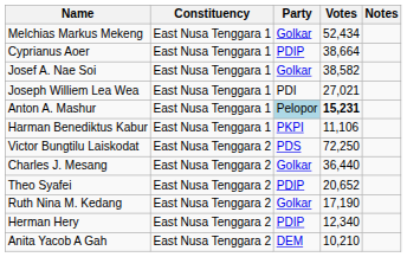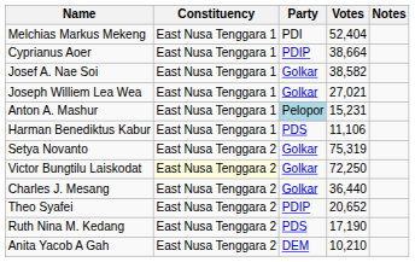 <table class="wikitable sortable">
 <tr>
 <th>Name</th>
 <th>Constituency</th>
 <th>Party</th>
 <th>Votes</th>
 <th>Notes</th>
 </tr>
 <tr>
 <td>Melchias Markus Mekeng</td>
 <td>East Nusa Tenggara 1</td>
-<td><a href='#'>Golkar</a></td>
-<td>52,434</td>
+<td>PDI</td>
+<td>52,404</td>
 <td></td>
 </tr>
 <tr>
 <td>Cyprianus Aoer</td>
 <td>East Nusa Tenggara 1</td>
 <td><a href='#'>PDIP</a></td>
 <td>38,664</td>
 <td></td>
 </tr>
 <tr>
 <td>Josef A. Nae Soi</td>
 <td>East Nusa Tenggara 1</td>
 <td><a href='#'>Golkar</a></td>
 <td>38,582</td>
 <td></td>
 </tr>
 <tr>
 <td>Joseph Williem Lea Wea</td>
 <td>East Nusa Tenggara 1</td>
-<td>PDI</td>
+<td><a href='#'>Golkar</a></td>
 <td>27,021</td>
 <td></td>
 </tr>
 <tr>
 <td>Anton A. Mashur</td>
 <td>East Nusa Tenggara 1</td>
 <td style="background: lightblue;">Pelopor</td>
-<td><strong>15,231</strong></td>
+<td>15,231</td>
 <td></td>
 </tr>
 <tr>
 <td>Harman Benediktus Kabur</td>
 <td>East Nusa Tenggara 1</td>
-<td><a href='#'>PKPI</a></td>
+<td><a href='#'>PDS</a></td>
 <td>11,106</td>
 <td></td>
 </tr>
 <tr>
+<td>Setya Novanto</td>
+<td>East Nusa Tenggara 2</td>
+<td><a href='#'>Golkar</a></td>
+<td>75,319</td>
+<td></td>
+</tr>
+<tr>
 <td>Victor Bungtilu Laiskodat</td>
-<td>East Nusa Tenggara 2</td>
-<td><a href='#'>PDS</a></td>
+<td style="background: lightyellow;">East Nusa Tenggara 2</td>
+<td><a href='#'>Golkar</a></td>
 <td>72,250</td>
 <td></td>
 </tr>
 <tr>
 <td>Charles J. Mesang</td>
 <td>East Nusa Tenggara 2</td>
 <td><a href='#'>Golkar</a></td>
 <td>36,440</td>
 <td></td>
 </tr>
 <tr>
 <td>Theo Syafei</td>
 <td>East Nusa Tenggara 2</td>
 <td><a href='#'>PDIP</a></td>
 <td>20,652</td>
 <td></td>
 </tr>
 <tr>
 <td>Ruth Nina M. Kedang</td>
 <td>East Nusa Tenggara 2</td>
-<td><a href='#'>Golkar</a></td>
+<td><a href='#'>PDS</a></td>
 <td>17,190</td>
-<td></td>
-</tr>
-<tr>
-<td>Herman Hery</td>
-<td>East Nusa Tenggara 2</td>
-<td><a href='#'>PDIP</a></td>
-<td>12,340</td>
 <td></td>
 </tr>
 <tr>
 <td>Anita Yacob A Gah</td>
 <td>East Nusa Tenggara 2</td>
 <td><a href='#'>DEM</a></td>
 <td>10,210</td>
 <td></td>
 </tr>
 </table>
